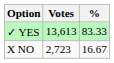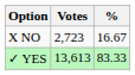 <table class="wikitable">
 <tr>
 <th>Option</th>
 <th>Votes</th>
 <th>%</th>
 </tr>
 <tr>
+<td>X NO</td>
+<td>2,723</td>
+<td>16.67</td>
+</tr>
+<tr>
 <td style=background:#bbf8be>✓ YES</td>
 <td style=background:#bbf8be>13,613</td>
 <td style=background:#bbf8be>83.33</td>
 </tr>
-<tr>
-<td>X NO</td>
-<td>2,723</td>
-<td>16.67</td>
-</tr>
 </table>
